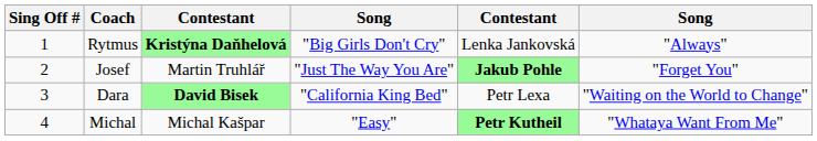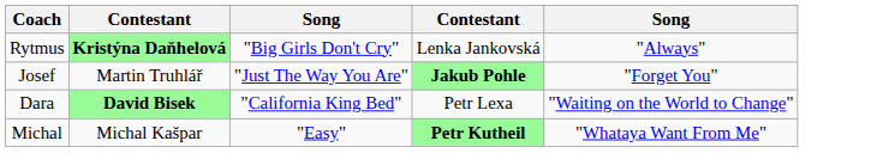 <table class="wikitable sortable" style="text-align: center; width: auto;">
 <tr>
-<th>Sing Off #</th>
 <th>Coach</th>
 <th>Contestant</th>
 <th>Song</th>
 <th>Contestant</th>
 <th>Song</th>
 </tr>
 <tr>
-<td>1</td>
 <td>Rytmus</td>
 <th style="background:palegreen">Kristýna Daňhelová</th>
 <td>"<a href='#'>Big Girls Don't Cry</a>"</td>
 <td>Lenka Jankovská</td>
 <td>"<a href='#'>Always</a>"</td>
 </tr>
 <tr>
-<td>2</td>
 <td>Josef</td>
 <td>Martin Truhlář</td>
 <td>"<a href='#'>Just The Way You Are</a>"</td>
 <th style="background:palegreen">Jakub Pohle</th>
 <td>"<a href='#'>Forget You</a>"</td>
 </tr>
 <tr>
-<td>3</td>
 <td>Dara</td>
 <th style="background:palegreen">David Bisek</th>
 <td>"<a href='#'>California King Bed</a>"</td>
 <td>Petr Lexa</td>
 <td>"<a href='#'>Waiting on the World to Change</a>"</td>
 </tr>
 <tr>
-<td>4</td>
 <td>Michal</td>
 <td>Michal Kašpar</td>
 <td>"<a href='#'>Easy</a>"</td>
 <th style="background:palegreen">Petr Kutheil</th>
 <td>"<a href='#'>Whataya Want From Me</a>"</td>
 </tr>
 </table>
